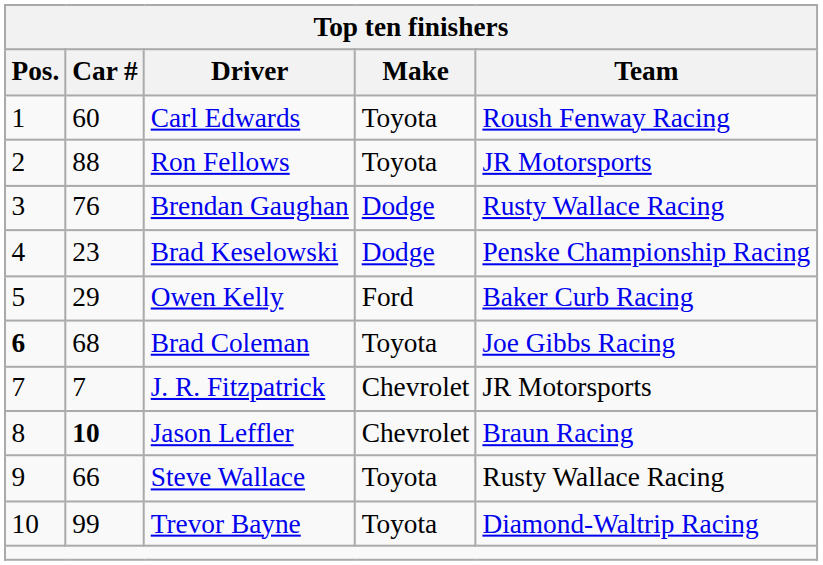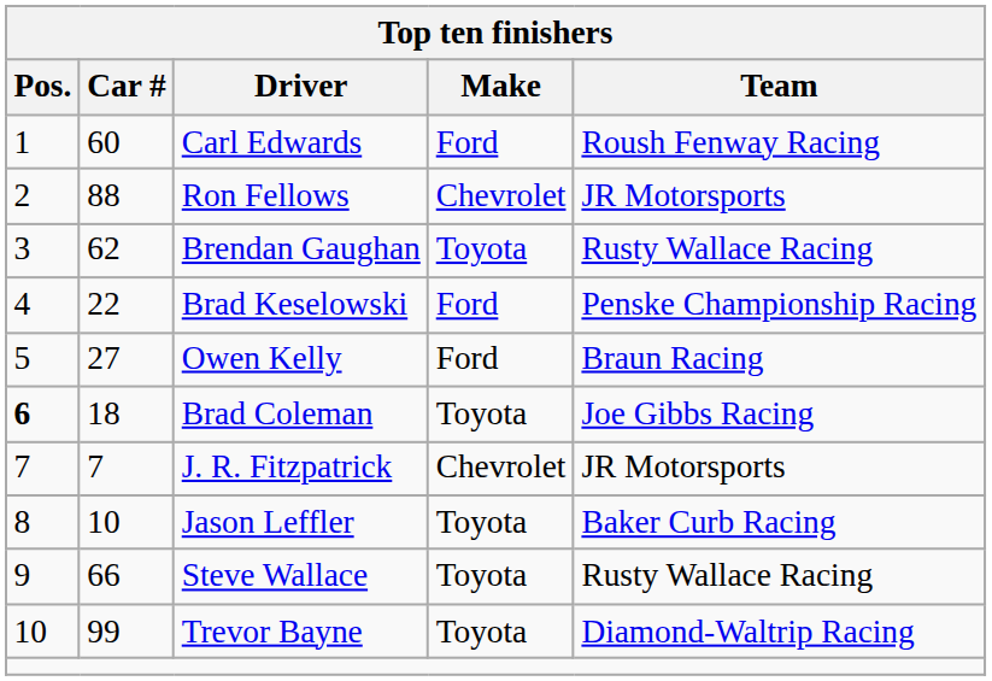 <table class="wikitable" style="font-size: 85%;">
 <tr>
 <th colspan=5 align=center>Top ten finishers</th>
 </tr>
 <tr>
 <th>Pos.</th>
 <th>Car #</th>
 <th>Driver</th>
 <th>Make</th>
 <th>Team</th>
 </tr>
 <tr>
 <td>1</td>
 <td>60</td>
 <td><a href='#'>Carl Edwards</a></td>
-<td>Toyota</td>
+<td><a href='#'>Ford</a></td>
 <td><a href='#'>Roush Fenway Racing</a></td>
 </tr>
 <tr>
 <td>2</td>
 <td>88</td>
 <td><a href='#'>Ron Fellows</a></td>
-<td>Toyota</td>
+<td><a href='#'>Chevrolet</a></td>
 <td><a href='#'>JR Motorsports</a></td>
 </tr>
 <tr>
 <td>3</td>
-<td>76</td>
+<td>62</td>
 <td><a href='#'>Brendan Gaughan</a></td>
-<td><a href='#'>Dodge</a></td>
+<td><a href='#'>Toyota</a></td>
 <td><a href='#'>Rusty Wallace Racing</a></td>
 </tr>
 <tr>
 <td>4</td>
-<td>23</td>
+<td>22</td>
 <td><a href='#'>Brad Keselowski</a></td>
-<td><a href='#'>Dodge</a></td>
+<td><a href='#'>Ford</a></td>
 <td><a href='#'>Penske Championship Racing</a></td>
 </tr>
 <tr>
 <td>5</td>
-<td>29</td>
+<td>27</td>
 <td><a href='#'>Owen Kelly</a></td>
 <td>Ford</td>
-<td><a href='#'>Baker Curb Racing</a></td>
+<td><a href='#'>Braun Racing</a></td>
 </tr>
 <tr>
 <td><strong>6</strong></td>
-<td>68</td>
+<td>18</td>
 <td><a href='#'>Brad Coleman</a></td>
 <td>Toyota</td>
 <td><a href='#'>Joe Gibbs Racing</a></td>
 </tr>
 <tr>
 <td>7</td>
 <td>7</td>
 <td><a href='#'>J. R. Fitzpatrick</a></td>
 <td>Chevrolet</td>
 <td>JR Motorsports</td>
 </tr>
 <tr>
 <td>8</td>
-<td><strong>10</strong></td>
+<td>10</td>
 <td><a href='#'>Jason Leffler</a></td>
-<td>Chevrolet</td>
-<td><a href='#'>Braun Racing</a></td>
+<td>Toyota</td>
+<td><a href='#'>Baker Curb Racing</a></td>
 </tr>
 <tr>
 <td>9</td>
 <td>66</td>
 <td><a href='#'>Steve Wallace</a></td>
 <td>Toyota</td>
 <td>Rusty Wallace Racing</td>
 </tr>
 <tr>
 <td>10</td>
 <td>99</td>
 <td><a href='#'>Trevor Bayne</a></td>
 <td>Toyota</td>
 <td><a href='#'>Diamond-Waltrip Racing</a></td>
 </tr>
 <tr>
 <td colspan=5 align=center></td>
 </tr>
 </table>
